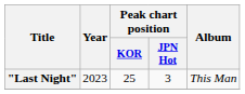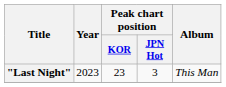 <table class="wikitable plainrowheaders" style="text-align:center;">
 <tr>
 <th scope="col" rowspan="2">Title</th>
 <th scope="col" rowspan="2">Year</th>
 <th scope="col" colspan="2">Peak chart position</th>
 <th scope="col" rowspan="2">Album</th>
 </tr>
 <tr>
 <th scope="col" style="width:3em;font-size:90%"><a href='#'>KOR</a><br></th>
 <th scope="col" style="width:3em;font-size:90%"><a href='#'>JPN<br>Hot</a><br></th>
 </tr>
 <tr>
 <th scope="row">"Last Night"</th>
 <td>2023</td>
-<td>25</td>
+<td>23</td>
 <td>3</td>
 <td><em>This Man</em></td>
 </tr>
 <tr>
 </tr>
 </table>
